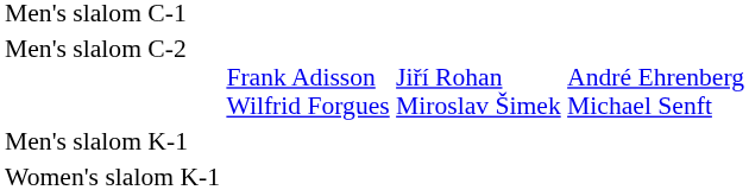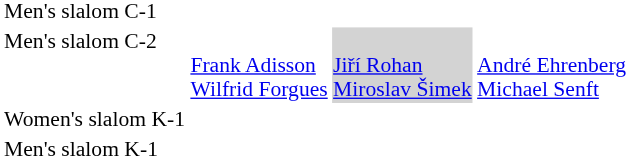 <table>
 <tr>
 <td>Men's slalom C-1<br></td>
 <td></td>
 <td></td>
 <td></td>
 </tr>
 <tr valign="top">
 <td>Men's slalom C-2<br></td>
 <td><br><a href='#'>Frank Adisson</a><br><a href='#'>Wilfrid Forgues</a></td>
-<td><br><a href='#'>Jiří Rohan</a><br><a href='#'>Miroslav Šimek</a></td>
+<td style="background: lightgrey;"><br><a href='#'>Jiří Rohan</a><br><a href='#'>Miroslav Šimek</a></td>
 <td><br><a href='#'>André Ehrenberg</a><br><a href='#'>Michael Senft</a></td>
+</tr>
+<tr valign="top">
+<td>Women's slalom K-1<br></td>
+<td></td>
+<td></td>
+<td></td>
 </tr>
 <tr>
 <td>Men's slalom K-1<br></td>
 <td></td>
 <td></td>
 <td></td>
 </tr>
-<tr valign="top">
-<td>Women's slalom K-1<br></td>
-<td></td>
-<td></td>
-<td></td>
-</tr>
 </table>
